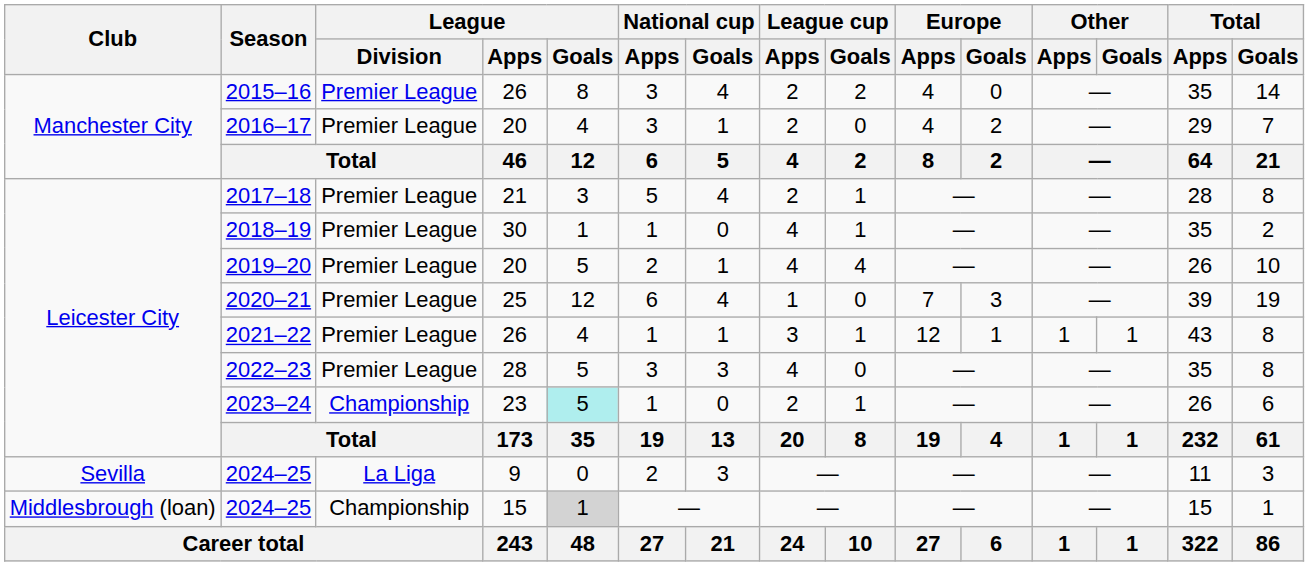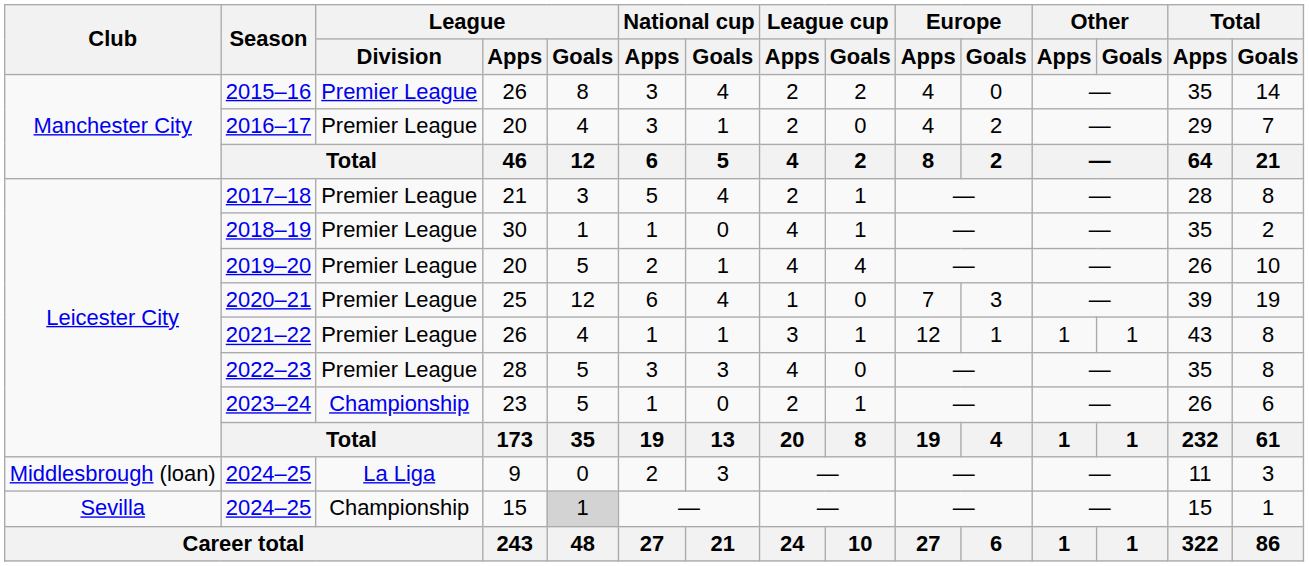 <table class="wikitable" style="text-align: center;">
 <tr>
 <th rowspan="2">Club</th>
 <th rowspan="2">Season</th>
 <th colspan="3">League</th>
 <th colspan="2">National cup</th>
 <th colspan="2">League cup</th>
 <th colspan="2">Europe</th>
 <th colspan="2">Other</th>
 <th colspan="2">Total</th>
 </tr>
 <tr>
 <th>Division</th>
 <th>Apps</th>
 <th>Goals</th>
 <th>Apps</th>
 <th>Goals</th>
 <th>Apps</th>
 <th>Goals</th>
 <th>Apps</th>
 <th>Goals</th>
 <th>Apps</th>
 <th>Goals</th>
 <th>Apps</th>
 <th>Goals</th>
 </tr>
 <tr>
 <td rowspan="3"><a href='#'>Manchester City</a></td>
 <td><a href='#'>2015–16</a></td>
 <td><a href='#'>Premier League</a></td>
 <td>26</td>
 <td>8</td>
 <td>3</td>
 <td>4</td>
 <td>2</td>
 <td>2</td>
 <td>4</td>
 <td>0</td>
 <td colspan="2">—</td>
 <td>35</td>
 <td>14</td>
 </tr>
 <tr>
 <td><a href='#'>2016–17</a></td>
 <td>Premier League</td>
 <td>20</td>
 <td>4</td>
 <td>3</td>
 <td>1</td>
 <td>2</td>
 <td>0</td>
 <td>4</td>
 <td>2</td>
 <td colspan="2">—</td>
 <td>29</td>
 <td>7</td>
 </tr>
 <tr>
 <th colspan="2">Total</th>
 <th>46</th>
 <th>12</th>
 <th>6</th>
 <th>5</th>
 <th>4</th>
 <th>2</th>
 <th>8</th>
 <th>2</th>
 <th colspan="2">—</th>
 <th>64</th>
 <th>21</th>
 </tr>
 <tr>
 <td rowspan="8"><a href='#'>Leicester City</a></td>
 <td><a href='#'>2017–18</a></td>
 <td>Premier League</td>
 <td>21</td>
 <td>3</td>
 <td>5</td>
 <td>4</td>
 <td>2</td>
 <td>1</td>
 <td colspan="2">—</td>
 <td colspan="2">—</td>
 <td>28</td>
 <td>8</td>
 </tr>
 <tr>
 <td><a href='#'>2018–19</a></td>
 <td>Premier League</td>
 <td>30</td>
 <td>1</td>
 <td>1</td>
 <td>0</td>
 <td>4</td>
 <td>1</td>
 <td colspan="2">—</td>
 <td colspan="2">—</td>
 <td>35</td>
 <td>2</td>
 </tr>
 <tr>
 <td><a href='#'>2019–20</a></td>
 <td>Premier League</td>
 <td>20</td>
 <td>5</td>
 <td>2</td>
 <td>1</td>
 <td>4</td>
 <td>4</td>
 <td colspan="2">—</td>
 <td colspan="2">—</td>
 <td>26</td>
 <td>10</td>
 </tr>
 <tr>
 <td><a href='#'>2020–21</a></td>
 <td>Premier League</td>
 <td>25</td>
 <td>12</td>
 <td>6</td>
 <td>4</td>
 <td>1</td>
 <td>0</td>
 <td>7</td>
 <td>3</td>
 <td colspan="2">—</td>
 <td>39</td>
 <td>19</td>
 </tr>
 <tr>
 <td><a href='#'>2021–22</a></td>
 <td>Premier League</td>
 <td>26</td>
 <td>4</td>
 <td>1</td>
 <td>1</td>
 <td>3</td>
 <td>1</td>
 <td>12</td>
 <td>1</td>
 <td>1</td>
 <td>1</td>
 <td>43</td>
 <td>8</td>
 </tr>
 <tr>
 <td><a href='#'>2022–23</a></td>
 <td>Premier League</td>
 <td>28</td>
 <td>5</td>
 <td>3</td>
 <td>3</td>
 <td>4</td>
 <td>0</td>
 <td colspan="2">—</td>
 <td colspan="2">—</td>
 <td>35</td>
 <td>8</td>
 </tr>
 <tr>
 <td><a href='#'>2023–24</a></td>
 <td><a href='#'>Championship</a></td>
 <td>23</td>
-<td style="background: paleturquoise;">5</td>
+<td>5</td>
 <td>1</td>
 <td>0</td>
 <td>2</td>
 <td>1</td>
 <td colspan="2">—</td>
 <td colspan="2">—</td>
 <td>26</td>
 <td>6</td>
 </tr>
 <tr>
 <th colspan="2">Total</th>
 <th>173</th>
 <th>35</th>
 <th>19</th>
 <th>13</th>
 <th>20</th>
 <th>8</th>
 <th>19</th>
 <th>4</th>
 <th>1</th>
 <th>1</th>
 <th>232</th>
 <th>61</th>
 </tr>
 <tr>
-<td><a href='#'>Sevilla</a></td>
+<td><a href='#'>Middlesbrough</a> (loan)</td>
 <td><a href='#'>2024–25</a></td>
 <td><a href='#'>La Liga</a></td>
 <td>9</td>
 <td>0</td>
 <td>2</td>
 <td>3</td>
 <td colspan="2">—</td>
 <td colspan="2">—</td>
 <td colspan="2">—</td>
 <td>11</td>
 <td>3</td>
 </tr>
 <tr>
-<td><a href='#'>Middlesbrough</a> (loan)</td>
+<td><a href='#'>Sevilla</a></td>
 <td><a href='#'>2024–25</a></td>
 <td>Championship</td>
 <td>15</td>
 <td style="background: lightgrey;">1</td>
 <td colspan="2">—</td>
 <td colspan="2">—</td>
 <td colspan="2">—</td>
 <td colspan="2">—</td>
 <td>15</td>
 <td>1</td>
 </tr>
 <tr>
 <th colspan="3">Career total</th>
 <th>243</th>
 <th>48</th>
 <th>27</th>
 <th>21</th>
 <th>24</th>
 <th>10</th>
 <th>27</th>
 <th>6</th>
 <th>1</th>
 <th>1</th>
 <th>322</th>
 <th>86</th>
 </tr>
 </table>
